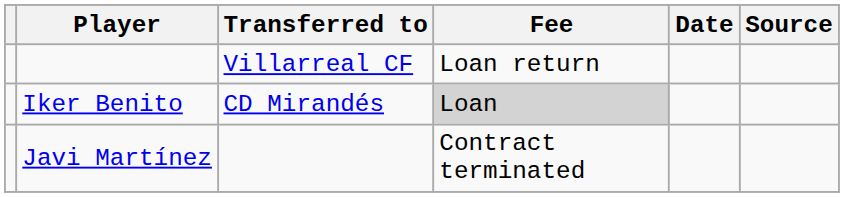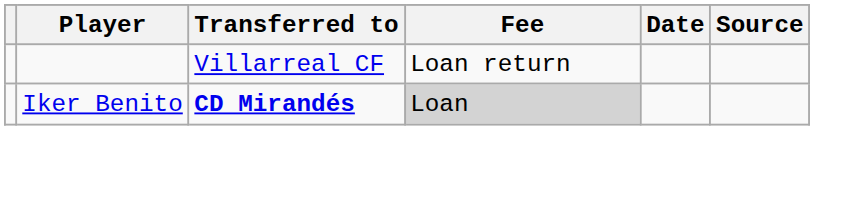 <table class="wikitable plainrowheaders sortable">
 <tr>
 <th></th>
 <th scope="col">Player</th>
 <th>Transferred to</th>
 <th style="width: 120px;">Fee</th>
 <th scope="col">Date</th>
 <th scope="col">Source</th>
 </tr>
 <tr>
 <td align="center"></td>
 <td></td>
 <td> <a href='#'>Villarreal CF</a></td>
 <td>Loan return</td>
 <td></td>
 <td></td>
 </tr>
 <tr>
 <td align="center"></td>
 <td> <a href='#'>Iker Benito</a></td>
-<td> <a href='#'>CD Mirandés</a></td>
+<td><strong> <a href='#'>CD Mirandés</a></strong></td>
 <td style="background: lightgrey;">Loan</td>
 <td></td>
 <td></td>
 </tr>
-<tr>
-<td align="center"></td>
-<td> <a href='#'>Javi Martínez</a></td>
-<td></td>
-<td>Contract terminated</td>
-<td></td>
-<td></td>
-</tr>
 </table>
